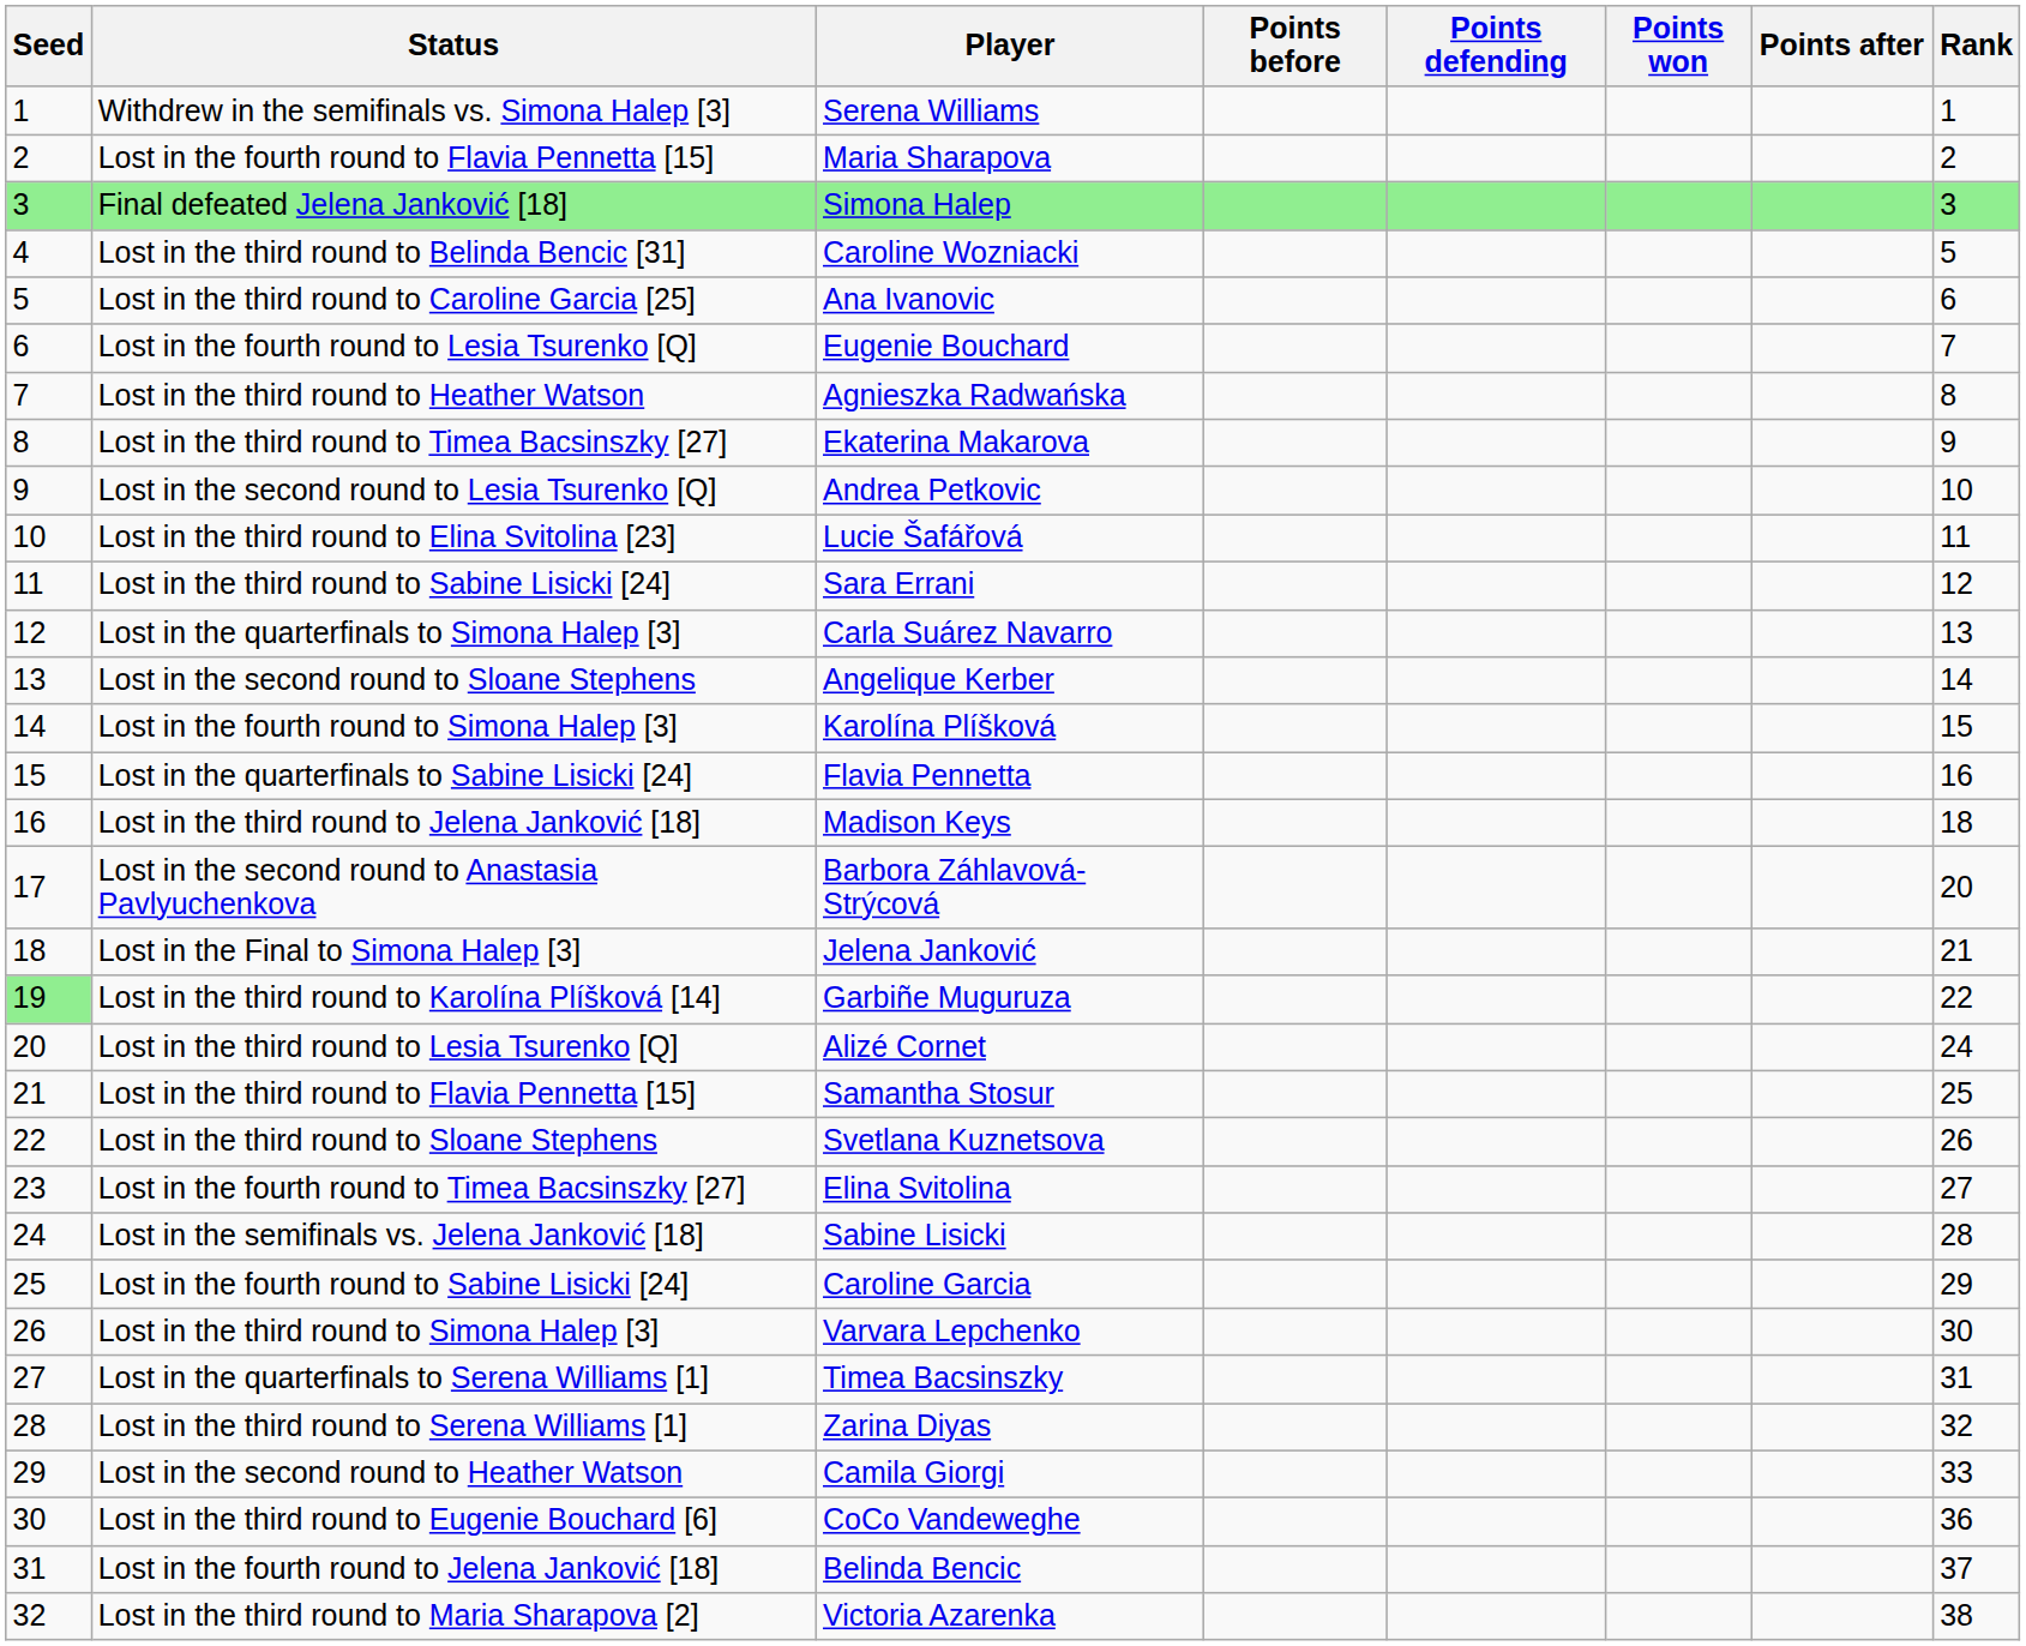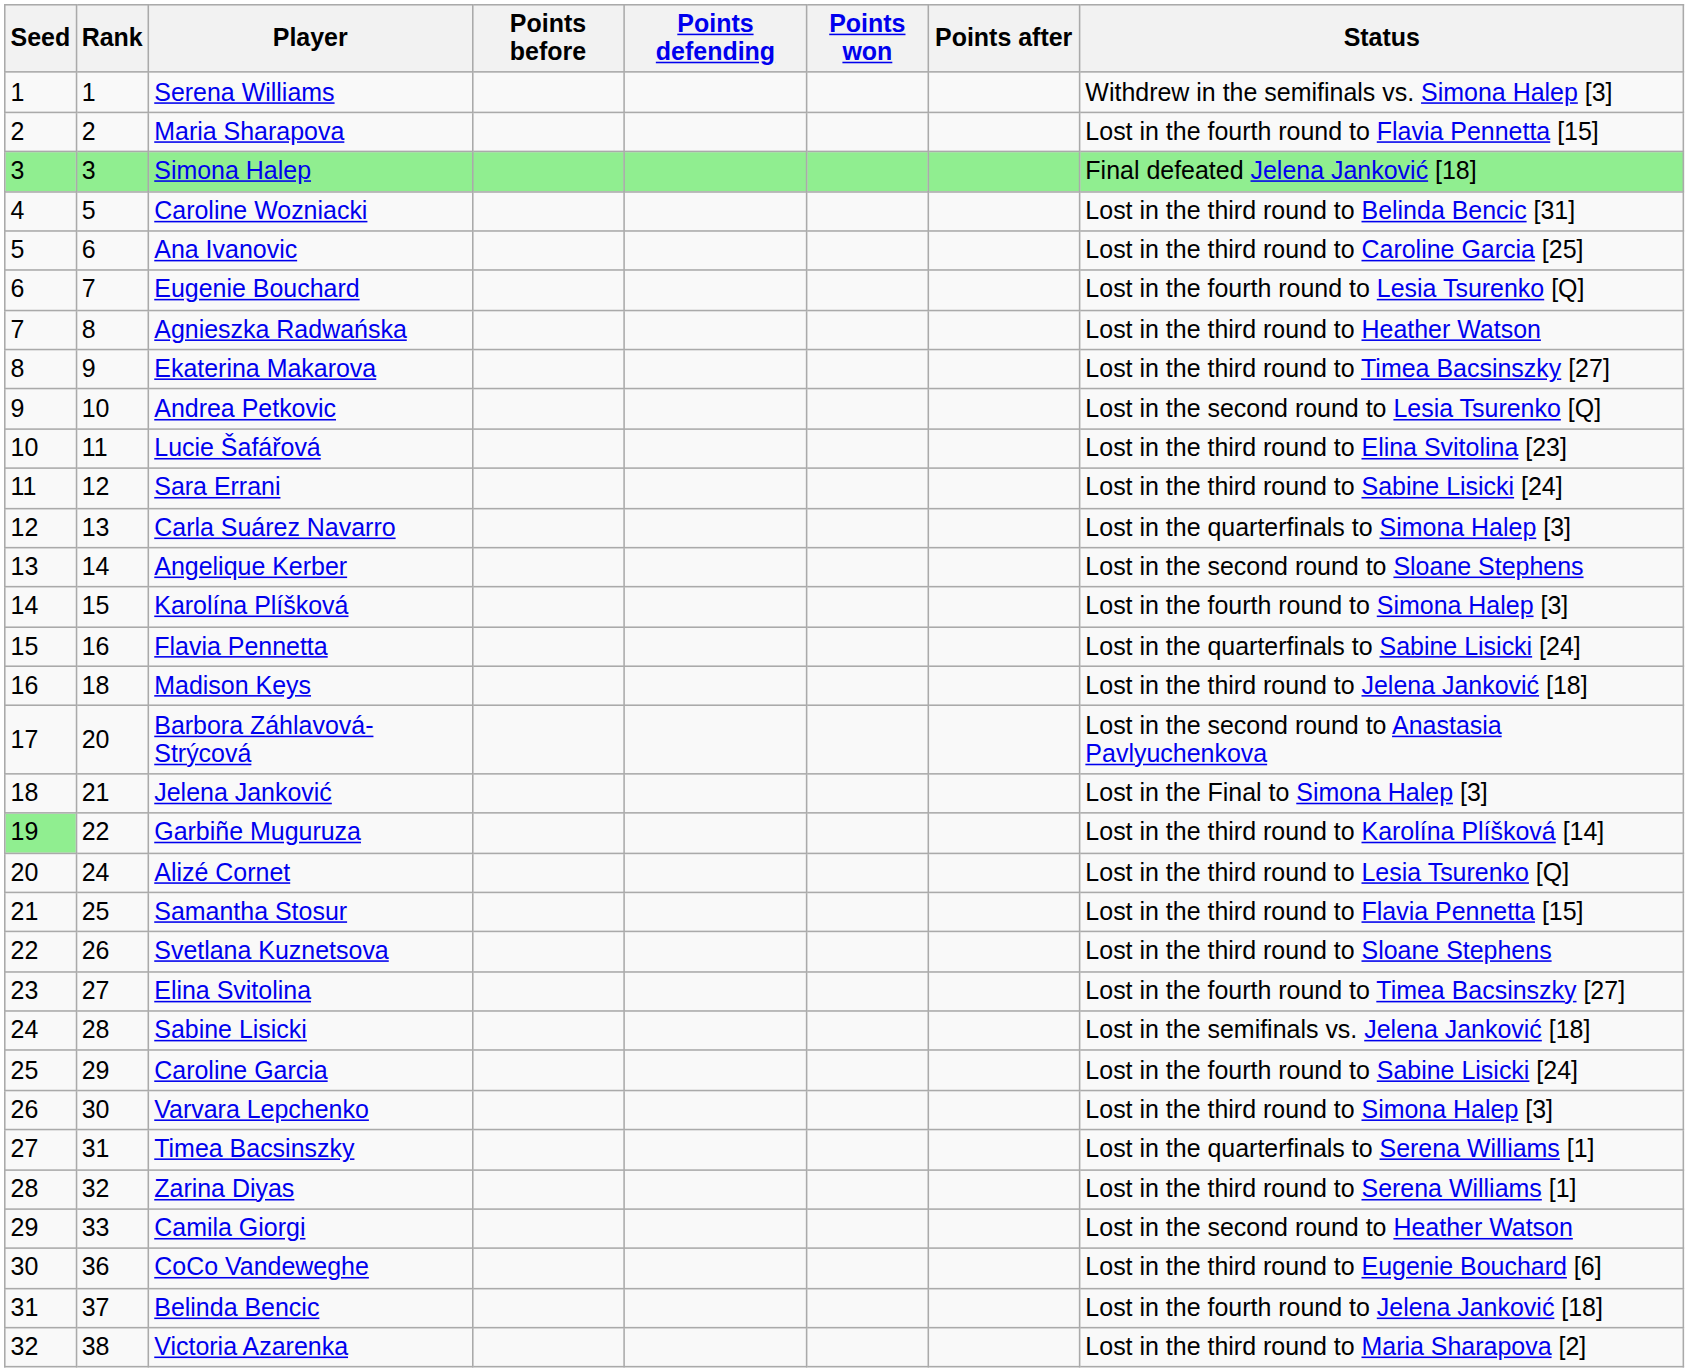 <table class="wikitable sortable">
 <tr>
 <th style="width:30px;">Seed</th>
-<th style="width:380px;">Status</th>
+<th style="width:30px;">Rank</th>
 <th style="width:200px;">Player</th>
 <th style="width:90px;">Points before</th>
 <th style="width:110px;"><a href='#'>Points defending</a></th>
 <th style="width:70px;"><a href='#'>Points won</a></th>
 <th style="width:90px;">Points after</th>
-<th style="width:30px;">Rank</th>
+<th style="width:380px;">Status</th>
 </tr>
 <tr>
 <td>1</td>
-<td>Withdrew in the semifinals vs.  <a href='#'>Simona Halep</a> [3]</td>
+<td>1</td>
 <td> <a href='#'>Serena Williams</a></td>
 <td></td>
 <td></td>
 <td></td>
 <td></td>
-<td>1</td>
+<td>Withdrew in the semifinals vs.  <a href='#'>Simona Halep</a> [3]</td>
 </tr>
 <tr>
 <td>2</td>
-<td>Lost in the fourth round to  <a href='#'>Flavia Pennetta</a> [15]</td>
+<td>2</td>
 <td> <a href='#'>Maria Sharapova</a></td>
 <td></td>
 <td></td>
 <td></td>
 <td></td>
-<td>2</td>
+<td>Lost in the fourth round to  <a href='#'>Flavia Pennetta</a> [15]</td>
 </tr>
 <tr style="background-color:lightgreen;">
 <td>3</td>
-<td>Final defeated  <a href='#'>Jelena Janković</a> [18]</td>
+<td>3</td>
 <td> <a href='#'>Simona Halep</a></td>
 <td></td>
 <td></td>
 <td></td>
 <td></td>
-<td>3</td>
+<td>Final defeated  <a href='#'>Jelena Janković</a> [18]</td>
 </tr>
 <tr>
 <td>4</td>
-<td>Lost in the third round to  <a href='#'>Belinda Bencic</a> [31]</td>
+<td>5</td>
 <td> <a href='#'>Caroline Wozniacki</a></td>
 <td></td>
 <td></td>
 <td></td>
 <td></td>
-<td>5</td>
+<td>Lost in the third round to  <a href='#'>Belinda Bencic</a> [31]</td>
 </tr>
 <tr>
 <td>5</td>
-<td>Lost in the third round to  <a href='#'>Caroline Garcia</a> [25]</td>
+<td>6</td>
 <td> <a href='#'>Ana Ivanovic</a></td>
 <td></td>
 <td></td>
 <td></td>
 <td></td>
-<td>6</td>
+<td>Lost in the third round to  <a href='#'>Caroline Garcia</a> [25]</td>
 </tr>
 <tr>
 <td>6</td>
-<td>Lost in the fourth round to  <a href='#'>Lesia Tsurenko</a> [Q]</td>
+<td>7</td>
 <td> <a href='#'>Eugenie Bouchard</a></td>
 <td></td>
 <td></td>
 <td></td>
 <td></td>
-<td>7</td>
+<td>Lost in the fourth round to  <a href='#'>Lesia Tsurenko</a> [Q]</td>
 </tr>
 <tr>
 <td>7</td>
-<td>Lost in the third round to  <a href='#'>Heather Watson</a></td>
+<td>8</td>
 <td> <a href='#'>Agnieszka Radwańska</a></td>
 <td></td>
 <td></td>
 <td></td>
 <td></td>
-<td>8</td>
+<td>Lost in the third round to  <a href='#'>Heather Watson</a></td>
 </tr>
 <tr>
 <td>8</td>
-<td>Lost in the third round to  <a href='#'>Timea Bacsinszky</a> [27]</td>
+<td>9</td>
 <td> <a href='#'>Ekaterina Makarova</a></td>
 <td></td>
 <td></td>
 <td></td>
 <td></td>
-<td>9</td>
+<td>Lost in the third round to  <a href='#'>Timea Bacsinszky</a> [27]</td>
 </tr>
 <tr>
 <td>9</td>
-<td>Lost in the second round to  <a href='#'>Lesia Tsurenko</a> [Q]</td>
+<td>10</td>
 <td> <a href='#'>Andrea Petkovic</a></td>
 <td></td>
 <td></td>
 <td></td>
 <td></td>
-<td>10</td>
+<td>Lost in the second round to  <a href='#'>Lesia Tsurenko</a> [Q]</td>
 </tr>
 <tr>
 <td>10</td>
-<td>Lost in the third round to  <a href='#'>Elina Svitolina</a> [23]</td>
+<td>11</td>
 <td> <a href='#'>Lucie Šafářová</a></td>
 <td></td>
 <td></td>
 <td></td>
 <td></td>
-<td>11</td>
+<td>Lost in the third round to  <a href='#'>Elina Svitolina</a> [23]</td>
 </tr>
 <tr>
 <td>11</td>
-<td>Lost in the third round to  <a href='#'>Sabine Lisicki</a> [24]</td>
+<td>12</td>
 <td> <a href='#'>Sara Errani</a></td>
 <td></td>
 <td></td>
 <td></td>
 <td></td>
-<td>12</td>
+<td>Lost in the third round to  <a href='#'>Sabine Lisicki</a> [24]</td>
 </tr>
 <tr>
 <td>12</td>
-<td>Lost in the quarterfinals to  <a href='#'>Simona Halep</a> [3]</td>
+<td>13</td>
 <td> <a href='#'>Carla Suárez Navarro</a></td>
 <td></td>
 <td></td>
 <td></td>
 <td></td>
-<td>13</td>
+<td>Lost in the quarterfinals to  <a href='#'>Simona Halep</a> [3]</td>
 </tr>
 <tr>
 <td>13</td>
-<td>Lost in the second round to  <a href='#'>Sloane Stephens</a></td>
+<td>14</td>
 <td> <a href='#'>Angelique Kerber</a></td>
 <td></td>
 <td></td>
 <td></td>
 <td></td>
-<td>14</td>
+<td>Lost in the second round to  <a href='#'>Sloane Stephens</a></td>
 </tr>
 <tr>
 <td>14</td>
-<td>Lost in the fourth round to  <a href='#'>Simona Halep</a> [3]</td>
+<td>15</td>
 <td> <a href='#'>Karolína Plíšková</a></td>
 <td></td>
 <td></td>
 <td></td>
 <td></td>
-<td>15</td>
+<td>Lost in the fourth round to  <a href='#'>Simona Halep</a> [3]</td>
 </tr>
 <tr>
 <td>15</td>
-<td>Lost in the quarterfinals to  <a href='#'>Sabine Lisicki</a> [24]</td>
+<td>16</td>
 <td> <a href='#'>Flavia Pennetta</a></td>
 <td></td>
 <td></td>
 <td></td>
 <td></td>
-<td>16</td>
+<td>Lost in the quarterfinals to  <a href='#'>Sabine Lisicki</a> [24]</td>
 </tr>
 <tr>
 <td>16</td>
-<td>Lost in the third round to  <a href='#'>Jelena Janković</a> [18]</td>
+<td>18</td>
 <td> <a href='#'>Madison Keys</a></td>
 <td></td>
 <td></td>
 <td></td>
 <td></td>
-<td>18</td>
+<td>Lost in the third round to  <a href='#'>Jelena Janković</a> [18]</td>
 </tr>
 <tr>
 <td>17</td>
-<td>Lost in the second round to  <a href='#'>Anastasia Pavlyuchenkova</a></td>
+<td>20</td>
 <td> <a href='#'>Barbora Záhlavová-Strýcová</a></td>
 <td></td>
 <td></td>
 <td></td>
 <td></td>
-<td>20</td>
+<td>Lost in the second round to  <a href='#'>Anastasia Pavlyuchenkova</a></td>
 </tr>
 <tr>
 <td>18</td>
-<td>Lost in the Final to  <a href='#'>Simona Halep</a> [3]</td>
+<td>21</td>
 <td> <a href='#'>Jelena Janković</a></td>
 <td></td>
 <td></td>
 <td></td>
 <td></td>
-<td>21</td>
+<td>Lost in the Final to  <a href='#'>Simona Halep</a> [3]</td>
 </tr>
 <tr>
 <td style="background: lightgreen;">19</td>
-<td>Lost in the third round to  <a href='#'>Karolína Plíšková</a> [14]</td>
+<td>22</td>
 <td> <a href='#'>Garbiñe Muguruza</a></td>
 <td></td>
 <td></td>
 <td></td>
 <td></td>
-<td>22</td>
+<td>Lost in the third round to  <a href='#'>Karolína Plíšková</a> [14]</td>
 </tr>
 <tr>
 <td>20</td>
-<td>Lost in the third round to  <a href='#'>Lesia Tsurenko</a> [Q]</td>
+<td>24</td>
 <td> <a href='#'>Alizé Cornet</a></td>
 <td></td>
 <td></td>
 <td></td>
 <td></td>
-<td>24</td>
+<td>Lost in the third round to  <a href='#'>Lesia Tsurenko</a> [Q]</td>
 </tr>
 <tr>
 <td>21</td>
-<td>Lost in the third round to  <a href='#'>Flavia Pennetta</a> [15]</td>
+<td>25</td>
 <td> <a href='#'>Samantha Stosur</a></td>
 <td></td>
 <td></td>
 <td></td>
 <td></td>
-<td>25</td>
+<td>Lost in the third round to  <a href='#'>Flavia Pennetta</a> [15]</td>
 </tr>
 <tr>
 <td>22</td>
-<td>Lost in the third round to  <a href='#'>Sloane Stephens</a></td>
+<td>26</td>
 <td> <a href='#'>Svetlana Kuznetsova</a></td>
 <td></td>
 <td></td>
 <td></td>
 <td></td>
-<td>26</td>
+<td>Lost in the third round to  <a href='#'>Sloane Stephens</a></td>
 </tr>
 <tr>
 <td>23</td>
-<td>Lost in the fourth round to  <a href='#'>Timea Bacsinszky</a> [27]</td>
+<td>27</td>
 <td> <a href='#'>Elina Svitolina</a></td>
 <td></td>
 <td></td>
 <td></td>
 <td></td>
-<td>27</td>
+<td>Lost in the fourth round to  <a href='#'>Timea Bacsinszky</a> [27]</td>
 </tr>
 <tr>
 <td>24</td>
-<td>Lost in the semifinals vs.  <a href='#'>Jelena Janković</a> [18]</td>
+<td>28</td>
 <td> <a href='#'>Sabine Lisicki</a></td>
 <td></td>
 <td></td>
 <td></td>
 <td></td>
-<td>28</td>
+<td>Lost in the semifinals vs.  <a href='#'>Jelena Janković</a> [18]</td>
 </tr>
 <tr>
 <td>25</td>
-<td>Lost in the fourth round to  <a href='#'>Sabine Lisicki</a> [24]</td>
+<td>29</td>
 <td> <a href='#'>Caroline Garcia</a></td>
 <td></td>
 <td></td>
 <td></td>
 <td></td>
-<td>29</td>
+<td>Lost in the fourth round to  <a href='#'>Sabine Lisicki</a> [24]</td>
 </tr>
 <tr>
 <td>26</td>
-<td>Lost in the third round to  <a href='#'>Simona Halep</a> [3]</td>
+<td>30</td>
 <td> <a href='#'>Varvara Lepchenko</a></td>
 <td></td>
 <td></td>
 <td></td>
 <td></td>
-<td>30</td>
+<td>Lost in the third round to  <a href='#'>Simona Halep</a> [3]</td>
 </tr>
 <tr>
 <td>27</td>
-<td>Lost in the quarterfinals to  <a href='#'>Serena Williams</a> [1]</td>
+<td>31</td>
 <td> <a href='#'>Timea Bacsinszky</a></td>
 <td></td>
 <td></td>
 <td></td>
 <td></td>
-<td>31</td>
+<td>Lost in the quarterfinals to  <a href='#'>Serena Williams</a> [1]</td>
 </tr>
 <tr>
 <td>28</td>
-<td>Lost in the third round to  <a href='#'>Serena Williams</a> [1]</td>
+<td>32</td>
 <td> <a href='#'>Zarina Diyas</a></td>
 <td></td>
 <td></td>
 <td></td>
 <td></td>
-<td>32</td>
+<td>Lost in the third round to  <a href='#'>Serena Williams</a> [1]</td>
 </tr>
 <tr>
 <td>29</td>
-<td>Lost in the second round to  <a href='#'>Heather Watson</a></td>
+<td>33</td>
 <td> <a href='#'>Camila Giorgi</a></td>
 <td></td>
 <td></td>
 <td></td>
 <td></td>
-<td>33</td>
+<td>Lost in the second round to  <a href='#'>Heather Watson</a></td>
 </tr>
 <tr>
 <td>30</td>
-<td>Lost in the third round to  <a href='#'>Eugenie Bouchard</a> [6]</td>
+<td>36</td>
 <td> <a href='#'>CoCo Vandeweghe</a></td>
 <td></td>
 <td></td>
 <td></td>
 <td></td>
-<td>36</td>
+<td>Lost in the third round to  <a href='#'>Eugenie Bouchard</a> [6]</td>
 </tr>
 <tr>
 <td>31</td>
-<td>Lost in the fourth round to  <a href='#'>Jelena Janković</a> [18]</td>
+<td>37</td>
 <td> <a href='#'>Belinda Bencic</a></td>
 <td></td>
 <td></td>
 <td></td>
 <td></td>
-<td>37</td>
+<td>Lost in the fourth round to  <a href='#'>Jelena Janković</a> [18]</td>
 </tr>
 <tr>
 <td>32</td>
-<td>Lost in the third round to  <a href='#'>Maria Sharapova</a> [2]</td>
+<td>38</td>
 <td> <a href='#'>Victoria Azarenka</a></td>
 <td></td>
 <td></td>
 <td></td>
 <td></td>
-<td>38</td>
+<td>Lost in the third round to  <a href='#'>Maria Sharapova</a> [2]</td>
 </tr>
 </table>
